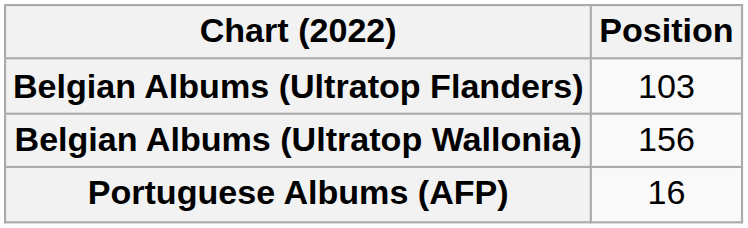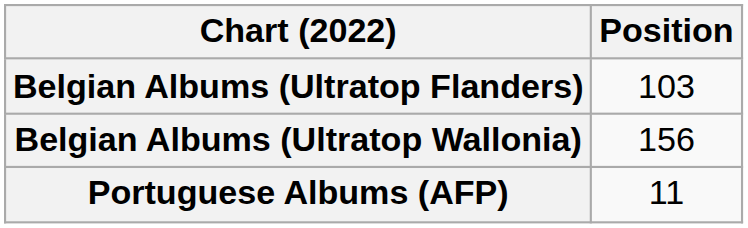 <table class="wikitable plainrowheaders sortable" style="text-align:center">
 <tr>
 <th scope="col">Chart (2022)</th>
 <th scope="col">Position</th>
 </tr>
 <tr>
 <th scope="row">Belgian Albums (Ultratop Flanders)</th>
 <td>103</td>
 </tr>
 <tr>
 <th scope="row">Belgian Albums (Ultratop Wallonia)</th>
 <td>156</td>
 </tr>
 <tr>
 <th scope="row">Portuguese Albums (AFP)</th>
-<td>16</td>
+<td>11</td>
 </tr>
 </table>
